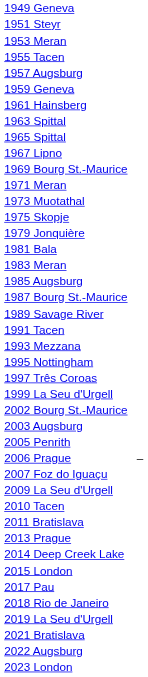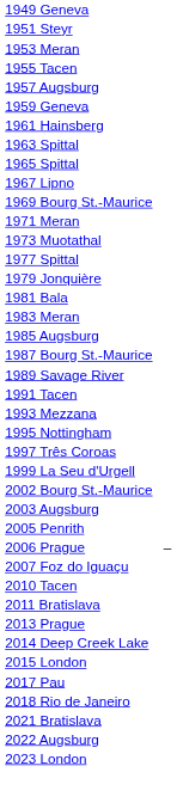 <table>
 <tr>
 <td><a href='#'>1949 Geneva</a></td>
 <td></td>
 <td></td>
 <td></td>
 </tr>
 <tr>
 <td><a href='#'>1951 Steyr</a></td>
 <td></td>
 <td></td>
 <td></td>
 </tr>
 <tr>
 <td><a href='#'>1953 Meran</a></td>
 <td></td>
 <td></td>
 <td></td>
 </tr>
 <tr>
 <td><a href='#'>1955 Tacen</a></td>
 <td></td>
 <td></td>
 <td></td>
 </tr>
 <tr>
 <td><a href='#'>1957 Augsburg</a></td>
 <td></td>
 <td></td>
 <td></td>
 </tr>
 <tr>
 <td><a href='#'>1959 Geneva</a></td>
 <td></td>
 <td></td>
 <td></td>
 </tr>
 <tr>
 <td><a href='#'>1961 Hainsberg</a></td>
 <td></td>
 <td></td>
 <td></td>
 </tr>
 <tr>
 <td><a href='#'>1963 Spittal</a></td>
 <td></td>
 <td></td>
 <td></td>
 </tr>
 <tr>
 <td><a href='#'>1965 Spittal</a></td>
 <td></td>
 <td></td>
 <td></td>
 </tr>
 <tr>
 <td><a href='#'>1967 Lipno</a></td>
 <td></td>
 <td></td>
 <td></td>
 </tr>
 <tr>
 <td><a href='#'>1969 Bourg St.-Maurice</a></td>
 <td></td>
 <td></td>
 <td></td>
 </tr>
 <tr>
 <td><a href='#'>1971 Meran</a></td>
 <td></td>
 <td></td>
 <td></td>
 </tr>
 <tr>
 <td><a href='#'>1973 Muotathal</a></td>
 <td></td>
 <td></td>
 <td></td>
 </tr>
 <tr>
-<td><a href='#'>1975 Skopje</a></td>
+<td><a href='#'>1977 Spittal</a></td>
 <td></td>
 <td></td>
 <td></td>
 </tr>
 <tr>
 <td><a href='#'>1979 Jonquière</a></td>
 <td></td>
 <td></td>
 <td></td>
 </tr>
 <tr>
 <td><a href='#'>1981 Bala</a></td>
 <td></td>
 <td></td>
 <td></td>
 </tr>
 <tr>
 <td><a href='#'>1983 Meran</a></td>
 <td></td>
 <td></td>
 <td></td>
 </tr>
 <tr>
 <td><a href='#'>1985 Augsburg</a></td>
 <td></td>
 <td></td>
 <td></td>
 </tr>
 <tr>
 <td><a href='#'>1987 Bourg St.-Maurice</a></td>
 <td></td>
 <td></td>
 <td></td>
 </tr>
 <tr>
 <td><a href='#'>1989 Savage River</a></td>
 <td></td>
 <td></td>
 <td></td>
 </tr>
 <tr>
 <td><a href='#'>1991 Tacen</a></td>
 <td></td>
 <td></td>
 <td></td>
 </tr>
 <tr>
 <td><a href='#'>1993 Mezzana</a></td>
 <td></td>
 <td></td>
 <td></td>
 </tr>
 <tr>
 <td><a href='#'>1995 Nottingham</a></td>
 <td></td>
 <td></td>
 <td></td>
 </tr>
 <tr>
 <td><a href='#'>1997 Três Coroas</a></td>
 <td></td>
 <td></td>
 <td></td>
 </tr>
 <tr>
 <td><a href='#'>1999 La Seu d'Urgell</a></td>
 <td></td>
 <td></td>
 <td></td>
 </tr>
 <tr>
 <td><a href='#'>2002 Bourg St.-Maurice</a></td>
 <td></td>
 <td></td>
 <td></td>
 </tr>
 <tr>
 <td><a href='#'>2003 Augsburg</a></td>
 <td></td>
 <td></td>
 <td></td>
 </tr>
 <tr>
 <td><a href='#'>2005 Penrith</a></td>
 <td></td>
 <td></td>
 <td></td>
 </tr>
 <tr>
 <td><a href='#'>2006 Prague</a></td>
 <td><br></td>
 <td> –</td>
 <td></td>
 </tr>
 <tr>
 <td><a href='#'>2007 Foz do Iguaçu</a></td>
 <td></td>
 <td></td>
 <td></td>
 </tr>
 <tr>
-<td><a href='#'>2009 La Seu d'Urgell</a></td>
-<td></td>
-<td></td>
-<td></td>
-</tr>
-<tr>
 <td><a href='#'>2010 Tacen</a></td>
 <td></td>
 <td></td>
 <td></td>
 </tr>
 <tr>
 <td><a href='#'>2011 Bratislava</a></td>
 <td></td>
 <td></td>
 <td></td>
 </tr>
 <tr>
 <td><a href='#'>2013 Prague</a></td>
 <td></td>
 <td></td>
 <td></td>
 </tr>
 <tr>
 <td><a href='#'>2014 Deep Creek Lake</a></td>
 <td></td>
 <td></td>
 <td></td>
 </tr>
 <tr>
 <td><a href='#'>2015 London</a></td>
 <td></td>
 <td></td>
 <td></td>
 </tr>
 <tr>
 <td><a href='#'>2017 Pau</a></td>
 <td></td>
 <td></td>
 <td></td>
 </tr>
 <tr>
 <td><a href='#'>2018 Rio de Janeiro</a></td>
 <td></td>
 <td></td>
 <td></td>
 </tr>
 <tr>
-<td><a href='#'>2019 La Seu d'Urgell</a></td>
-<td></td>
-<td></td>
-<td></td>
-</tr>
-<tr>
 <td><a href='#'>2021 Bratislava</a></td>
 <td></td>
 <td></td>
 <td></td>
 </tr>
 <tr>
 <td><a href='#'>2022 Augsburg</a></td>
 <td></td>
 <td></td>
 <td></td>
 </tr>
 <tr>
 <td><a href='#'>2023 London</a></td>
 <td></td>
 <td></td>
 <td></td>
 </tr>
 </table>
